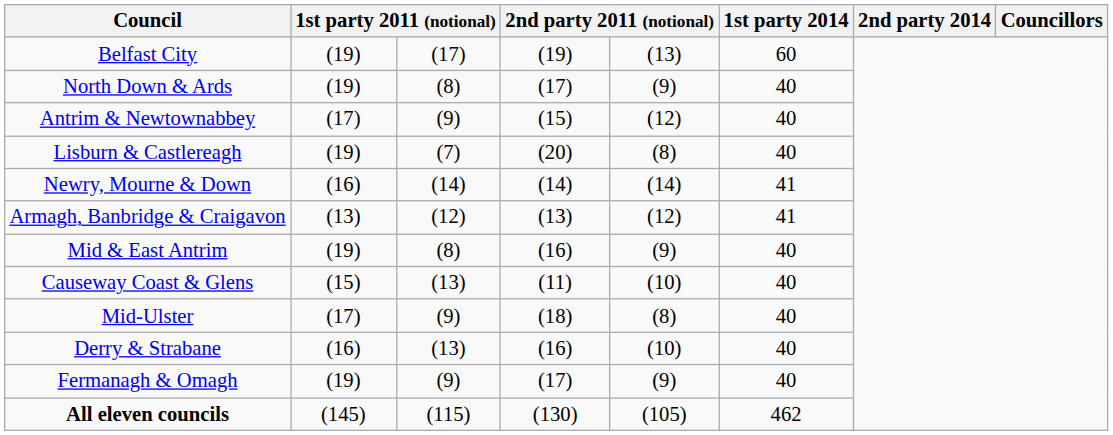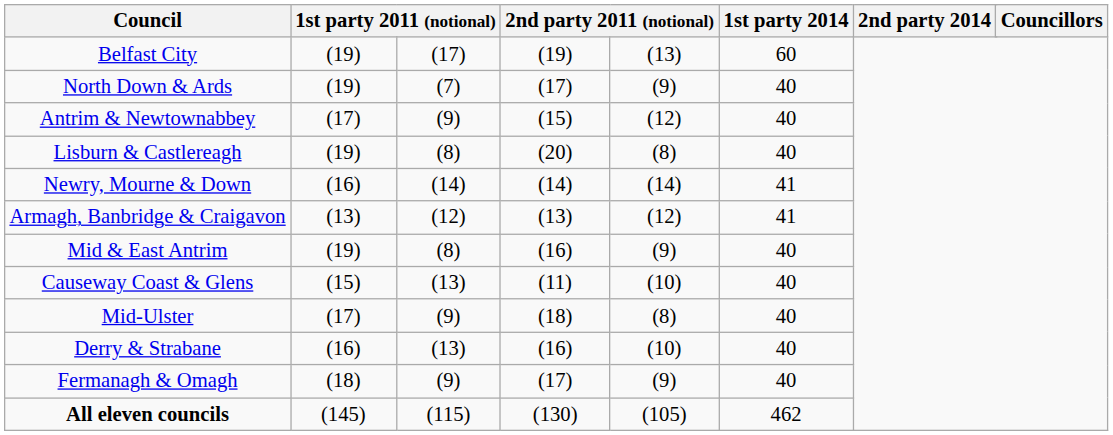 <table class="wikitable" border="1" style="text-align:center">
 <tr>
 <th>Council</th>
 <th colspan="2">1st party 2011 <small>(notional)</small></th>
 <th colspan="2">2nd party 2011 <small>(notional)</small></th>
 <th colspan="2">1st party 2014</th>
 <th colspan="2">2nd party 2014</th>
 <th>Councillors</th>
 </tr>
 <tr>
 <td><a href='#'>Belfast City</a></td>
 <td> (19)</td>
 <td> (17)</td>
 <td> (19)</td>
 <td> (13)</td>
 <td>60</td>
 </tr>
 <tr>
 <td><a href='#'>North Down & Ards</a></td>
 <td> (19)</td>
-<td> (8)</td>
+<td> (7)</td>
 <td> (17)</td>
 <td> (9)</td>
 <td>40</td>
 </tr>
 <tr>
 <td><a href='#'>Antrim & Newtownabbey</a></td>
 <td> (17)</td>
 <td> (9)</td>
 <td> (15)</td>
 <td> (12)</td>
 <td>40</td>
 </tr>
 <tr>
 <td><a href='#'>Lisburn & Castlereagh</a></td>
 <td> (19)</td>
-<td> (7)</td>
+<td> (8)</td>
 <td> (20)</td>
 <td> (8)</td>
 <td>40</td>
 </tr>
 <tr>
 <td><a href='#'>Newry, Mourne & Down</a></td>
 <td> (16)</td>
 <td> (14)</td>
 <td> (14)</td>
 <td> (14)</td>
 <td>41</td>
 </tr>
 <tr>
 <td><a href='#'>Armagh, Banbridge & Craigavon</a></td>
 <td> (13)</td>
 <td> (12)</td>
 <td> (13)</td>
 <td> (12)</td>
 <td>41</td>
 </tr>
 <tr>
 <td><a href='#'>Mid & East Antrim</a></td>
 <td> (19)</td>
 <td> (8)</td>
 <td> (16)</td>
 <td> (9)</td>
 <td>40</td>
 </tr>
 <tr>
 <td><a href='#'>Causeway Coast & Glens</a></td>
 <td> (15)</td>
 <td> (13)</td>
 <td> (11)</td>
 <td> (10)</td>
 <td>40</td>
 </tr>
 <tr>
 <td><a href='#'>Mid-Ulster</a></td>
 <td> (17)</td>
 <td> (9)</td>
 <td> (18)</td>
 <td> (8)</td>
 <td>40</td>
 </tr>
 <tr>
 <td><a href='#'>Derry & Strabane</a></td>
 <td> (16)</td>
 <td> (13)</td>
 <td> (16)</td>
 <td> (10)</td>
 <td>40</td>
 </tr>
 <tr>
 <td><a href='#'>Fermanagh & Omagh</a></td>
-<td> (19)</td>
+<td> (18)</td>
 <td> (9)</td>
 <td> (17)</td>
 <td> (9)</td>
 <td>40</td>
 </tr>
 <tr>
 <td><strong>All eleven councils</strong></td>
 <td> (145)</td>
 <td> (115)</td>
 <td> (130)</td>
 <td> (105)</td>
 <td>462</td>
 </tr>
 </table>
